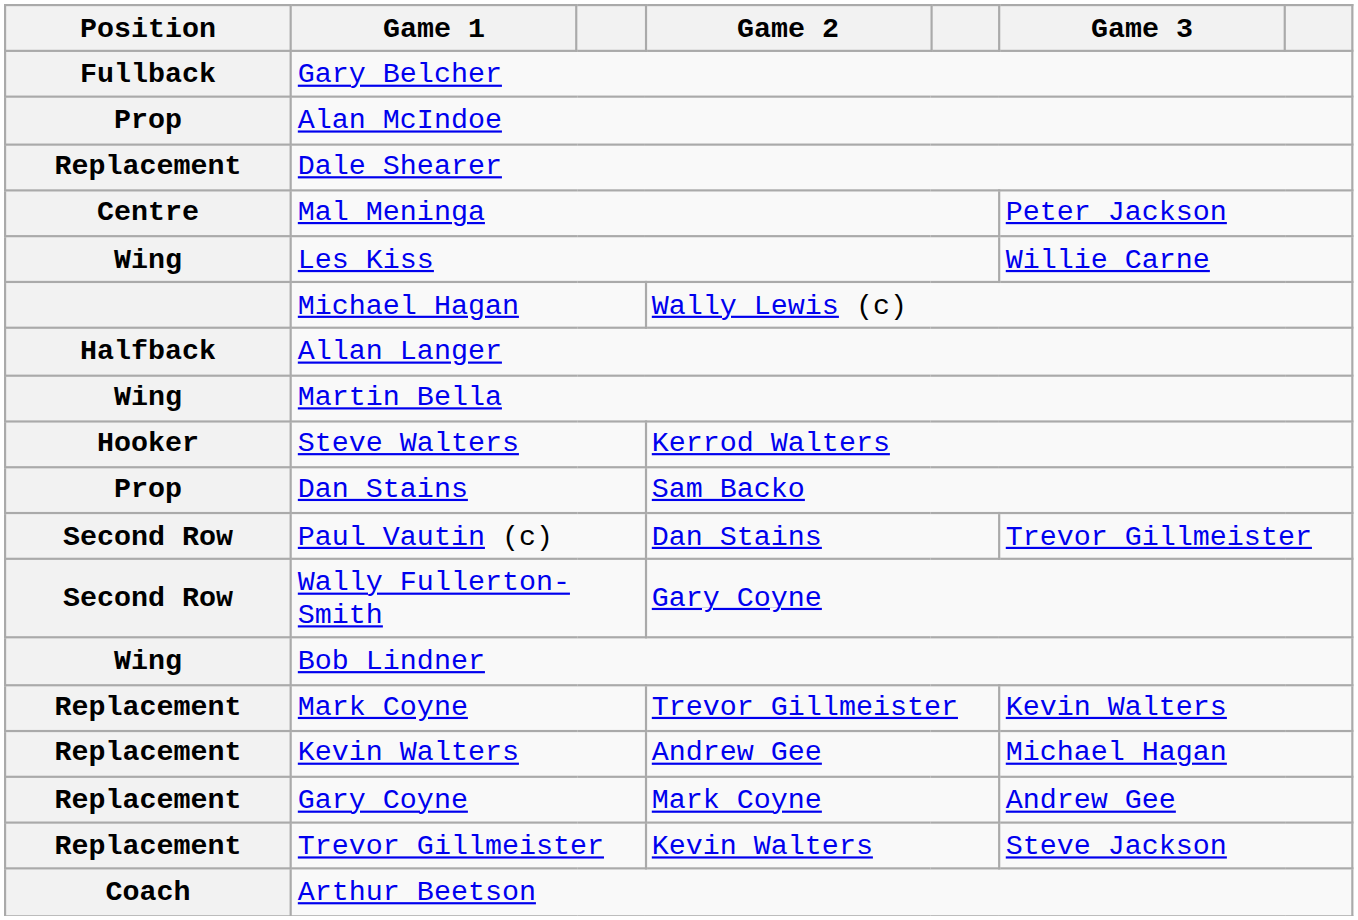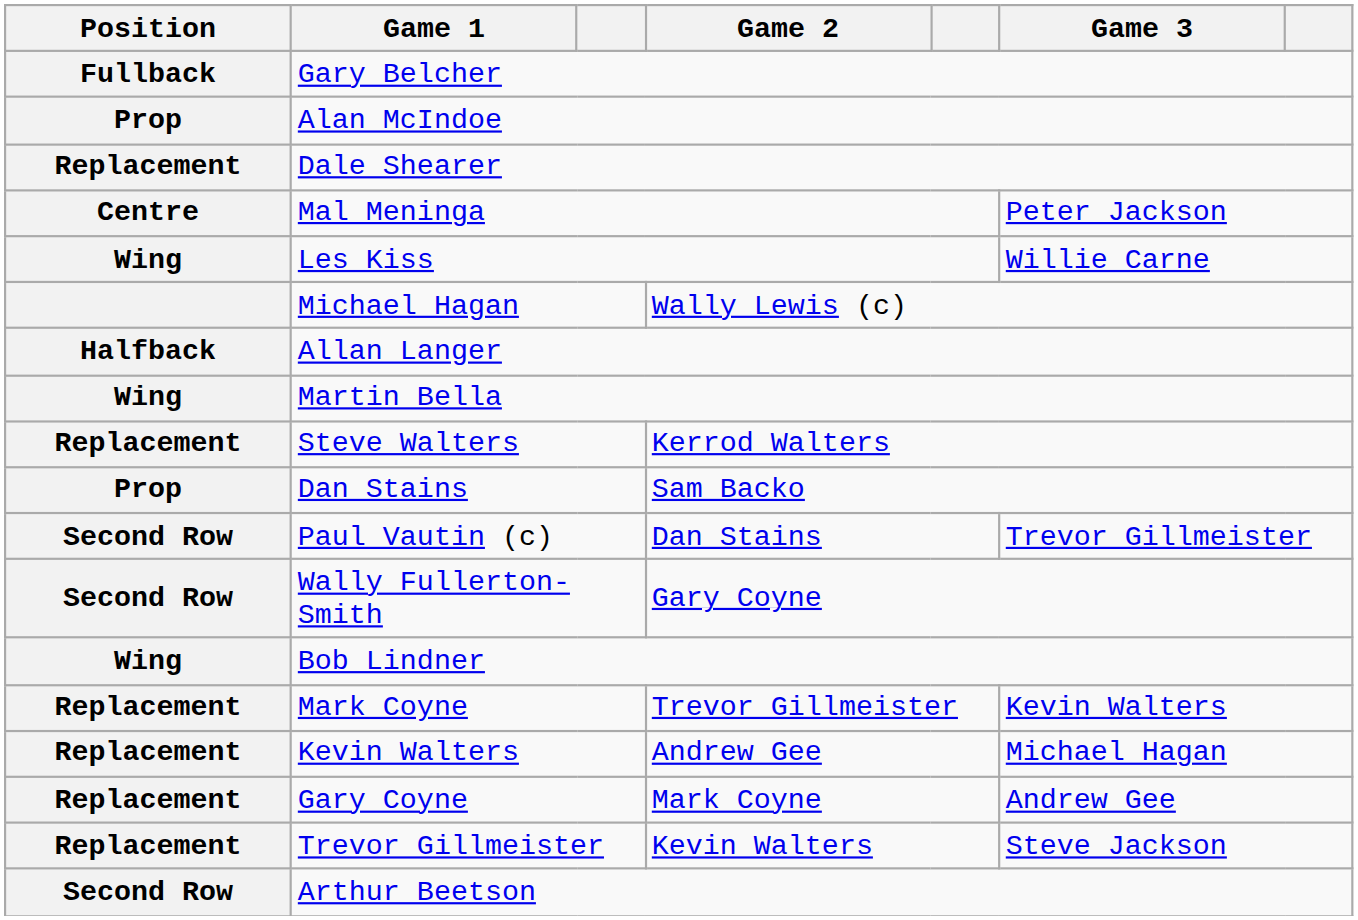 <table class="wikitable">
 <tr>
 <th width="125">Position</th>
 <th width="125">Game 1</th>
 <th width="25"></th>
 <th width="125">Game 2</th>
 <th width="25"></th>
 <th width="125">Game 3</th>
 <th width="25"></th>
 </tr>
 <tr>
 <th>Fullback</th>
 <td colspan="6"> <a href='#'>Gary Belcher</a></td>
 </tr>
 <tr>
 <th>Prop</th>
 <td colspan="6"> <a href='#'>Alan McIndoe</a></td>
 </tr>
 <tr>
 <th>Replacement</th>
 <td colspan="6"> <a href='#'>Dale Shearer</a></td>
 </tr>
 <tr>
 <th>Centre</th>
 <td colspan="4"> <a href='#'>Mal Meninga</a></td>
 <td colspan="2"> <a href='#'>Peter Jackson</a></td>
 </tr>
 <tr>
 <th>Wing</th>
 <td colspan="4"> <a href='#'>Les Kiss</a></td>
 <td colspan="2"> <a href='#'>Willie Carne</a></td>
 </tr>
 <tr>
 <th></th>
 <td colspan="2"> <a href='#'>Michael Hagan</a></td>
 <td colspan="4"> <a href='#'>Wally Lewis</a> (c)</td>
 </tr>
 <tr>
 <th>Halfback</th>
 <td colspan="6"> <a href='#'>Allan Langer</a></td>
 </tr>
 <tr>
 <th>Wing</th>
 <td colspan="6"> <a href='#'>Martin Bella</a></td>
 </tr>
 <tr>
-<th>Hooker</th>
+<th>Replacement</th>
 <td colspan="2"> <a href='#'>Steve Walters</a></td>
 <td colspan="4"> <a href='#'>Kerrod Walters</a></td>
 </tr>
 <tr>
 <th>Prop</th>
 <td colspan="2"> <a href='#'>Dan Stains</a></td>
 <td colspan="4"> <a href='#'>Sam Backo</a></td>
 </tr>
 <tr>
 <th>Second Row</th>
 <td colspan="2"> <a href='#'>Paul Vautin</a> (c)</td>
 <td colspan="2"> <a href='#'>Dan Stains</a></td>
 <td colspan="2"> <a href='#'>Trevor Gillmeister</a></td>
 </tr>
 <tr>
 <th>Second Row</th>
 <td colspan="2"> <a href='#'>Wally Fullerton-Smith</a></td>
 <td colspan="4"> <a href='#'>Gary Coyne</a></td>
 </tr>
 <tr>
 <th>Wing</th>
 <td colspan="6"> <a href='#'>Bob Lindner</a></td>
 </tr>
 <tr>
 <th>Replacement</th>
 <td colspan="2"> <a href='#'>Mark Coyne</a></td>
 <td colspan="2"> <a href='#'>Trevor Gillmeister</a></td>
 <td colspan="2"> <a href='#'>Kevin Walters</a></td>
 </tr>
 <tr>
 <th>Replacement</th>
 <td colspan="2"> <a href='#'>Kevin Walters</a></td>
 <td colspan="2"> <a href='#'>Andrew Gee</a></td>
 <td colspan="2"> <a href='#'>Michael Hagan</a></td>
 </tr>
 <tr>
 <th>Replacement</th>
 <td colspan="2"> <a href='#'>Gary Coyne</a></td>
 <td colspan="2"> <a href='#'>Mark Coyne</a></td>
 <td colspan="2"> <a href='#'>Andrew Gee</a></td>
 </tr>
 <tr>
 <th>Replacement</th>
 <td colspan="2"> <a href='#'>Trevor Gillmeister</a></td>
 <td colspan="2"> <a href='#'>Kevin Walters</a></td>
 <td colspan="2"> <a href='#'>Steve Jackson</a></td>
 </tr>
 <tr>
-<th>Coach</th>
+<th>Second Row</th>
 <td colspan="6"> <a href='#'>Arthur Beetson</a></td>
 </tr>
 </table>
